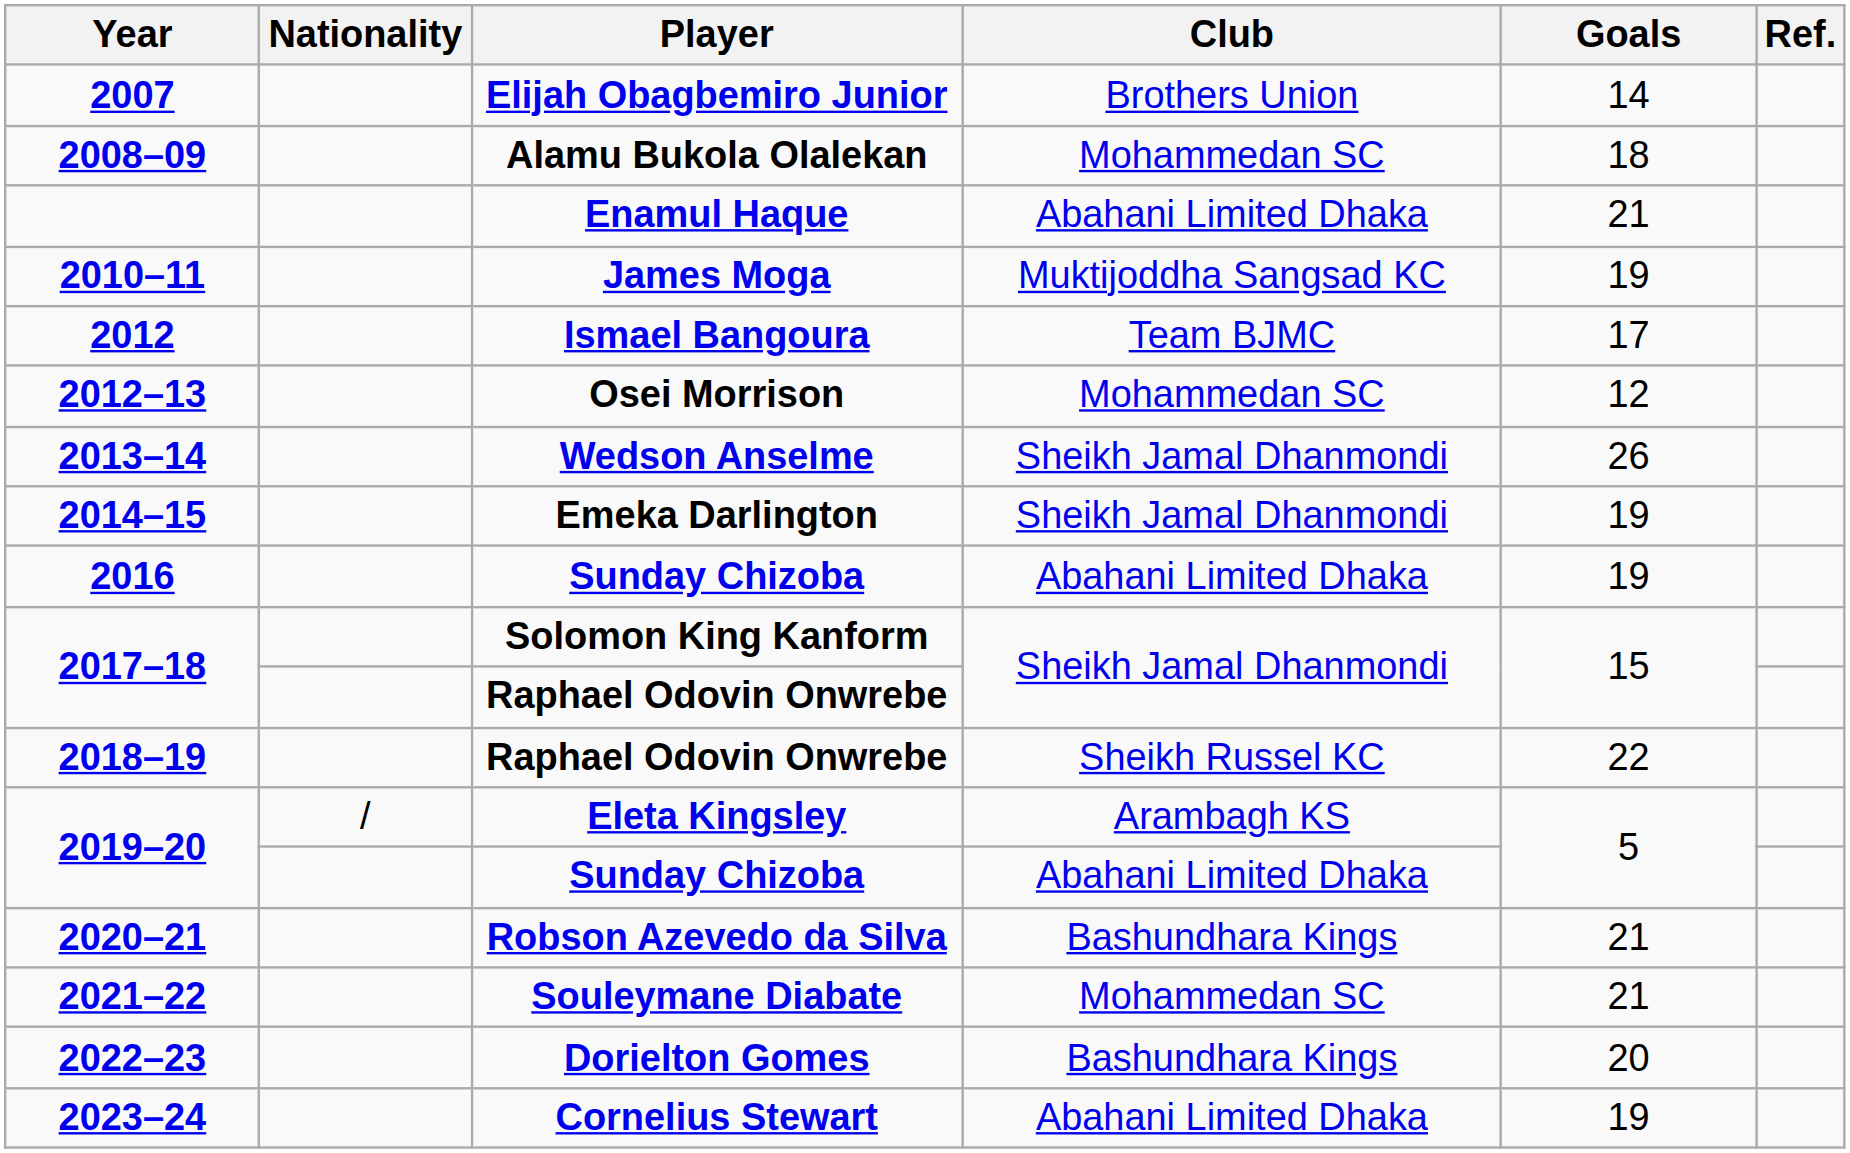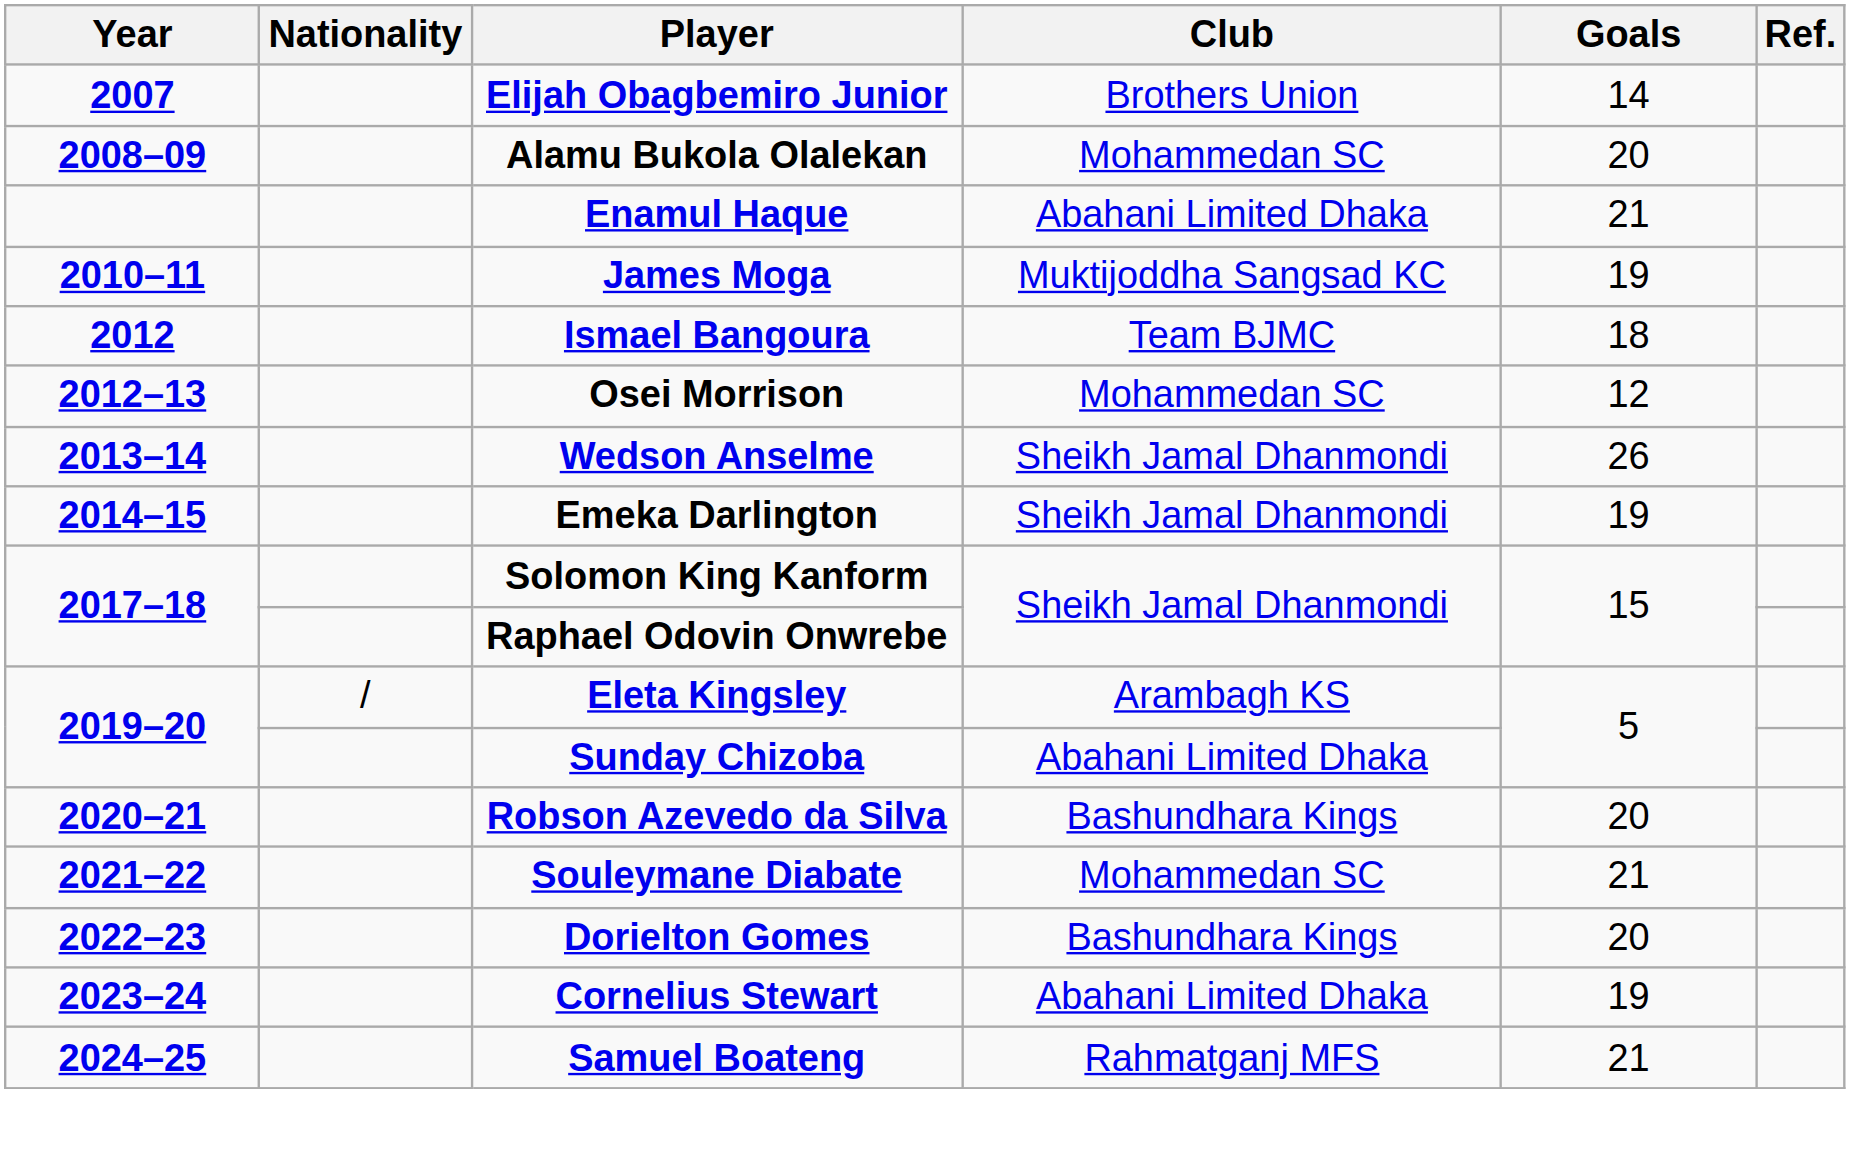 <table class="wikitable" style="text-align:center">
 <tr>
 <th width="100">Year</th>
 <th width="50">Nationality</th>
 <th width="200">Player</th>
 <th width="220">Club</th>
 <th width="100">Goals</th>
 <th width="30">Ref.</th>
 </tr>
 <tr>
 <td><strong><a href='#'>2007</a></strong></td>
 <td></td>
 <td><strong><a href='#'>Elijah Obagbemiro Junior</a></strong></td>
 <td><a href='#'>Brothers Union</a></td>
 <td>14</td>
 <td></td>
 </tr>
 <tr>
 <td><strong><a href='#'>2008–09</a></strong></td>
 <td></td>
 <td><strong>Alamu Bukola Olalekan</strong></td>
 <td><a href='#'>Mohammedan SC</a></td>
-<td>18</td>
+<td>20</td>
 <td></td>
 </tr>
 <tr>
 <td></td>
 <td></td>
 <td><strong><a href='#'>Enamul Haque</a></strong></td>
 <td><a href='#'>Abahani Limited Dhaka</a></td>
 <td>21</td>
 <td></td>
 </tr>
 <tr>
 <td><strong><a href='#'>2010–11</a></strong></td>
 <td></td>
 <td><strong><a href='#'>James Moga</a></strong></td>
 <td><a href='#'>Muktijoddha Sangsad KC</a></td>
 <td>19</td>
 <td></td>
 </tr>
 <tr>
 <td><strong><a href='#'>2012</a></strong></td>
 <td></td>
 <td><strong><a href='#'>Ismael Bangoura</a></strong></td>
 <td><a href='#'>Team BJMC</a></td>
-<td>17</td>
+<td>18</td>
 <td></td>
 </tr>
 <tr>
 <td><strong><a href='#'>2012–13</a></strong></td>
 <td></td>
 <td><strong>Osei Morrison</strong></td>
 <td><a href='#'>Mohammedan SC</a></td>
 <td>12</td>
 <td></td>
 </tr>
 <tr>
 <td><strong><a href='#'>2013–14</a></strong></td>
 <td></td>
 <td><strong><a href='#'>Wedson Anselme</a></strong></td>
 <td><a href='#'>Sheikh Jamal Dhanmondi</a></td>
 <td>26</td>
 <td></td>
 </tr>
 <tr>
 <td><strong><a href='#'>2014–15</a></strong></td>
 <td></td>
 <td><strong>Emeka Darlington</strong></td>
 <td><a href='#'>Sheikh Jamal Dhanmondi</a></td>
 <td>19</td>
 <td></td>
 </tr>
 <tr>
-<td><strong><a href='#'>2016</a></strong></td>
-<td></td>
-<td><strong><a href='#'>Sunday Chizoba</a></strong></td>
-<td><a href='#'>Abahani Limited Dhaka</a></td>
-<td>19</td>
-<td></td>
-</tr>
-<tr>
 <td rowspan="2"><strong><a href='#'>2017–18</a></strong></td>
 <td></td>
 <td><strong>Solomon King Kanform</strong></td>
 <td rowspan="2"><a href='#'>Sheikh Jamal Dhanmondi</a></td>
 <td rowspan="2">15</td>
 <td></td>
 </tr>
 <tr>
 <td></td>
 <td><strong>Raphael Odovin Onwrebe</strong></td>
-<td></td>
-</tr>
-<tr>
-<td><strong><a href='#'>2018–19</a></strong></td>
-<td></td>
-<td><strong>Raphael Odovin Onwrebe</strong></td>
-<td><a href='#'>Sheikh Russel KC</a></td>
-<td>22</td>
 <td></td>
 </tr>
 <tr>
 <td rowspan="2"><strong><a href='#'>2019–20</a></strong></td>
 <td>/</td>
 <td><strong><a href='#'>Eleta Kingsley</a></strong></td>
 <td><a href='#'>Arambagh KS</a></td>
 <td rowspan="2">5</td>
 <td></td>
 </tr>
 <tr>
 <td></td>
 <td><strong><a href='#'>Sunday Chizoba</a></strong></td>
 <td><a href='#'>Abahani Limited Dhaka</a></td>
 <td></td>
 </tr>
 <tr>
 <td><strong><a href='#'>2020–21</a></strong></td>
 <td></td>
 <td><strong><a href='#'>Robson Azevedo da Silva</a></strong></td>
 <td><a href='#'>Bashundhara Kings</a></td>
-<td>21</td>
+<td>20</td>
 <td></td>
 </tr>
 <tr>
 <td><strong><a href='#'>2021–22</a></strong></td>
 <td></td>
 <td><strong><a href='#'>Souleymane Diabate</a></strong></td>
 <td><a href='#'>Mohammedan SC</a></td>
 <td>21</td>
 <td></td>
 </tr>
 <tr>
 <td><strong><a href='#'>2022–23</a></strong></td>
 <td></td>
 <td><strong><a href='#'>Dorielton Gomes</a></strong></td>
 <td><a href='#'>Bashundhara Kings</a></td>
 <td>20</td>
 <td></td>
 </tr>
 <tr>
 <td><strong><a href='#'>2023–24</a></strong></td>
 <td></td>
 <td><strong><a href='#'>Cornelius Stewart</a></strong></td>
 <td><a href='#'>Abahani Limited Dhaka</a></td>
 <td>19</td>
 <td></td>
 </tr>
+<tr>
+<td><strong><a href='#'>2024–25</a></strong></td>
+<td></td>
+<td><strong><a href='#'>Samuel Boateng</a></strong></td>
+<td><a href='#'>Rahmatganj MFS</a></td>
+<td>21</td>
+<td></td>
+</tr>
 </table>
